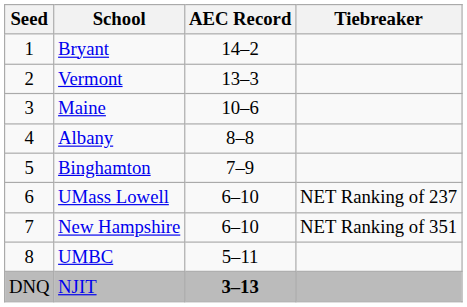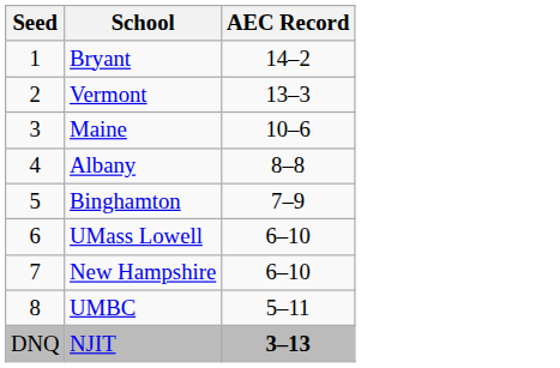 <table class="wikitable" style="text-align:center">
 <tr>
 <th>Seed</th>
 <th>School</th>
 <th>AEC Record</th>
-<th>Tiebreaker</th>
 </tr>
 <tr>
 <td>1</td>
 <td align="left"><a href='#'>Bryant</a></td>
 <td>14–2</td>
-<td></td>
 </tr>
 <tr>
 <td>2</td>
 <td align="left"><a href='#'>Vermont</a></td>
 <td>13–3</td>
-<td></td>
 </tr>
 <tr>
 <td>3</td>
 <td align="left"><a href='#'>Maine</a></td>
 <td>10–6</td>
-<td></td>
 </tr>
 <tr>
 <td>4</td>
 <td align="left"><a href='#'>Albany</a></td>
 <td>8–8</td>
-<td></td>
 </tr>
 <tr>
 <td>5</td>
 <td align="left"><a href='#'>Binghamton</a></td>
 <td>7–9</td>
-<td></td>
 </tr>
 <tr>
 <td>6</td>
 <td align="left"><a href='#'>UMass Lowell</a></td>
 <td>6–10</td>
-<td>NET Ranking of 237</td>
 </tr>
 <tr>
 <td>7</td>
 <td align="left"><a href='#'>New Hampshire</a></td>
 <td>6–10</td>
-<td>NET Ranking of 351</td>
 </tr>
 <tr>
 <td>8</td>
 <td align="left"><a href='#'>UMBC</a></td>
 <td>5–11</td>
-<td></td>
 </tr>
 <tr bgcolor=#bbbbbb>
 <td>DNQ</td>
 <td align=left><a href='#'>NJIT</a></td>
 <td><strong>3–13</strong></td>
-<td></td>
 </tr>
 </table>
